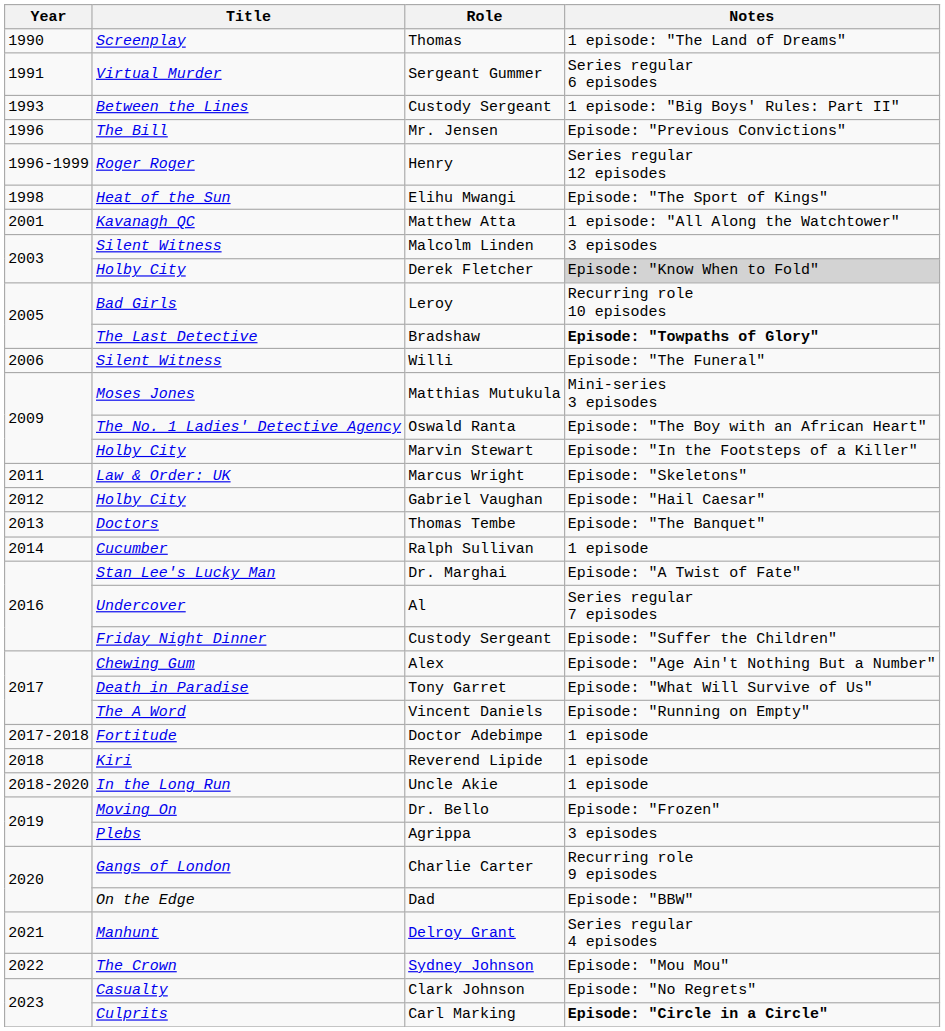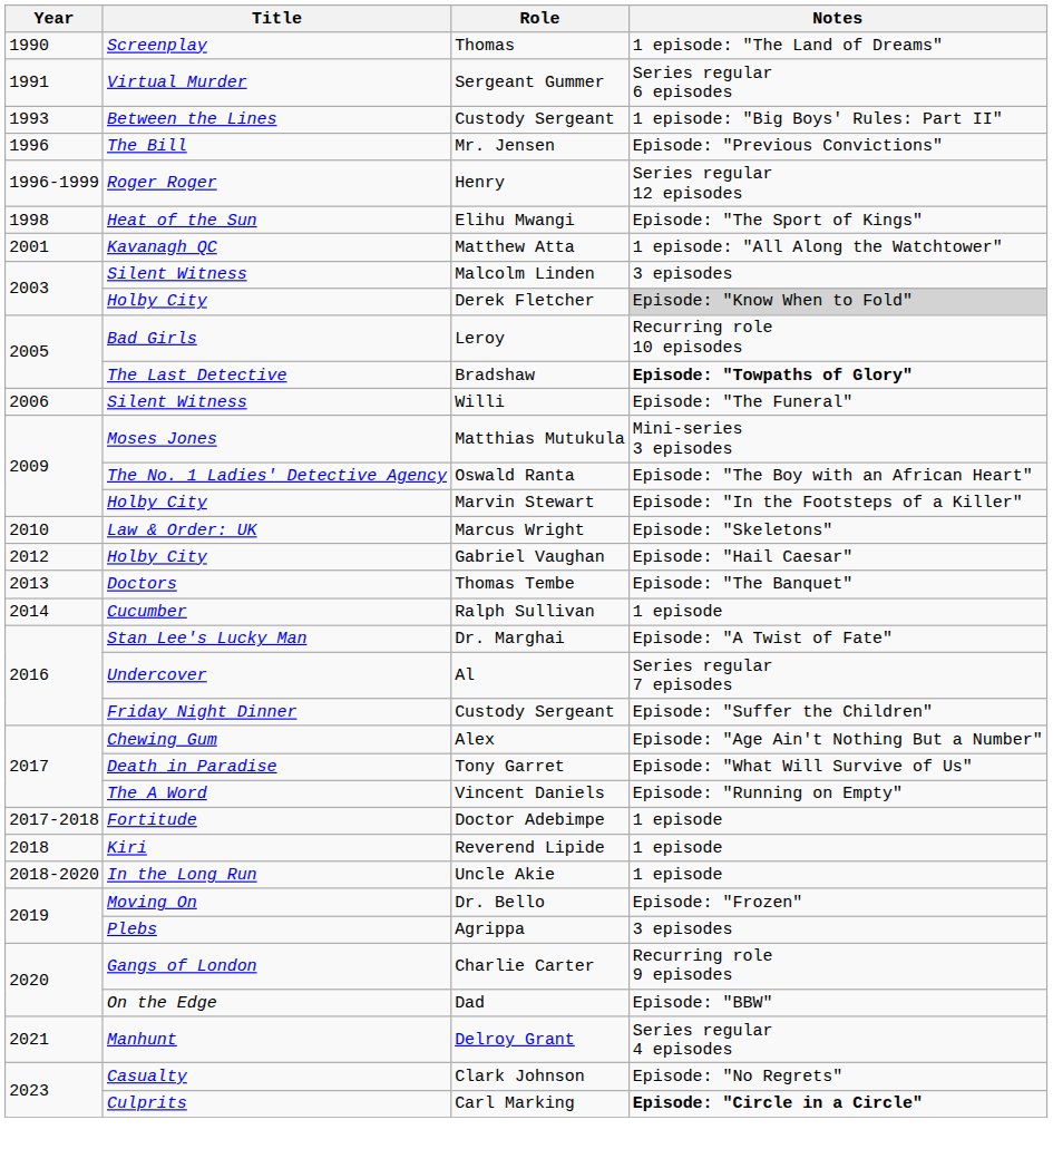 <table class="wikitable sortable">
 <tr>
 <th>Year</th>
 <th>Title</th>
 <th>Role</th>
 <th class="unsortable">Notes</th>
 </tr>
 <tr>
 <td>1990</td>
 <td><em><a href='#'>Screenplay</a></em></td>
 <td>Thomas</td>
 <td>1 episode: "The Land of Dreams"</td>
 </tr>
 <tr>
 <td>1991</td>
 <td><em><a href='#'>Virtual Murder</a></em></td>
 <td>Sergeant Gummer</td>
 <td>Series regular<br>6 episodes</td>
 </tr>
 <tr>
 <td>1993</td>
 <td><em><a href='#'>Between the Lines</a></em></td>
 <td>Custody Sergeant</td>
 <td>1 episode: "Big Boys' Rules: Part II"</td>
 </tr>
 <tr>
 <td>1996</td>
 <td><em><a href='#'>The Bill</a></em></td>
 <td>Mr. Jensen</td>
 <td>Episode: "Previous Convictions"</td>
 </tr>
 <tr>
 <td>1996-1999</td>
 <td><em><a href='#'>Roger Roger</a></em></td>
 <td>Henry</td>
 <td>Series regular<br>12 episodes</td>
 </tr>
 <tr>
 <td>1998</td>
 <td><em><a href='#'>Heat of the Sun</a></em></td>
 <td>Elihu Mwangi</td>
 <td>Episode: "The Sport of Kings"</td>
 </tr>
 <tr>
 <td>2001</td>
 <td><em><a href='#'>Kavanagh QC</a></em></td>
 <td>Matthew Atta</td>
 <td>1 episode: "All Along the Watchtower"</td>
 </tr>
 <tr>
 <td rowspan="2">2003</td>
 <td><em><a href='#'>Silent Witness</a></em></td>
 <td>Malcolm Linden</td>
 <td>3 episodes</td>
 </tr>
 <tr>
 <td><em><a href='#'>Holby City</a></em></td>
 <td>Derek Fletcher</td>
 <td style="background: lightgrey;">Episode: "Know When to Fold"</td>
 </tr>
 <tr>
 <td rowspan="2">2005</td>
 <td><em><a href='#'>Bad Girls</a></em></td>
 <td>Leroy</td>
 <td>Recurring role<br>10 episodes</td>
 </tr>
 <tr>
 <td><em><a href='#'>The Last Detective</a></em></td>
 <td>Bradshaw</td>
 <td><strong>Episode: "Towpaths of Glory"</strong></td>
 </tr>
 <tr>
 <td>2006</td>
 <td><em><a href='#'>Silent Witness</a></em></td>
 <td>Willi</td>
 <td>Episode: "The Funeral"</td>
 </tr>
 <tr>
 <td rowspan="3">2009</td>
 <td><em><a href='#'>Moses Jones</a></em></td>
 <td>Matthias Mutukula</td>
 <td>Mini-series<br>3 episodes</td>
 </tr>
 <tr>
 <td><em><a href='#'>The No. 1 Ladies' Detective Agency</a></em></td>
 <td>Oswald Ranta</td>
 <td>Episode: "The Boy with an African Heart"</td>
 </tr>
 <tr>
 <td><em><a href='#'>Holby City</a></em></td>
 <td>Marvin Stewart</td>
 <td>Episode: "In the Footsteps of a Killer"</td>
 </tr>
 <tr>
-<td>2011</td>
+<td>2010</td>
 <td><em><a href='#'>Law & Order: UK</a></em></td>
 <td>Marcus Wright</td>
 <td>Episode: "Skeletons"</td>
 </tr>
 <tr>
 <td>2012</td>
 <td><em><a href='#'>Holby City</a></em></td>
 <td>Gabriel Vaughan</td>
 <td>Episode: "Hail Caesar"</td>
 </tr>
 <tr>
 <td>2013</td>
 <td><em><a href='#'>Doctors</a></em></td>
 <td>Thomas Tembe</td>
 <td>Episode: "The Banquet"</td>
 </tr>
 <tr>
 <td>2014</td>
 <td><em><a href='#'>Cucumber</a></em></td>
 <td>Ralph Sullivan</td>
 <td>1 episode</td>
 </tr>
 <tr>
 <td rowspan="3">2016</td>
 <td><em><a href='#'>Stan Lee's Lucky Man</a></em></td>
 <td>Dr. Marghai</td>
 <td>Episode: "A Twist of Fate"</td>
 </tr>
 <tr>
 <td><em><a href='#'>Undercover</a></em></td>
 <td>Al</td>
 <td>Series regular<br>7 episodes</td>
 </tr>
 <tr>
 <td><em><a href='#'>Friday Night Dinner</a></em></td>
 <td>Custody Sergeant</td>
 <td>Episode: "Suffer the Children"</td>
 </tr>
 <tr>
 <td rowspan="3">2017</td>
 <td><em><a href='#'>Chewing Gum</a></em></td>
 <td>Alex</td>
 <td>Episode: "Age Ain't Nothing But a Number"</td>
 </tr>
 <tr>
 <td><em><a href='#'>Death in Paradise</a></em></td>
 <td>Tony Garret</td>
 <td>Episode: "What Will Survive of Us"</td>
 </tr>
 <tr>
 <td><em><a href='#'>The A Word</a></em></td>
 <td>Vincent Daniels</td>
 <td>Episode: "Running on Empty"</td>
 </tr>
 <tr>
 <td>2017-2018</td>
 <td><em><a href='#'>Fortitude</a></em></td>
 <td>Doctor Adebimpe</td>
 <td>1 episode</td>
 </tr>
 <tr>
 <td>2018</td>
 <td><em><a href='#'>Kiri</a></em></td>
 <td>Reverend Lipide</td>
 <td>1 episode</td>
 </tr>
 <tr>
 <td>2018-2020</td>
 <td><em><a href='#'>In the Long Run</a></em></td>
 <td>Uncle Akie</td>
 <td>1 episode</td>
 </tr>
 <tr>
 <td rowspan="2">2019</td>
 <td><em><a href='#'>Moving On</a></em></td>
 <td>Dr. Bello</td>
 <td>Episode: "Frozen"</td>
 </tr>
 <tr>
 <td><em><a href='#'>Plebs</a></em></td>
 <td>Agrippa</td>
 <td>3 episodes</td>
 </tr>
 <tr>
 <td rowspan="2">2020</td>
 <td><em><a href='#'>Gangs of London</a></em></td>
 <td>Charlie Carter</td>
 <td>Recurring role<br>9 episodes</td>
 </tr>
 <tr>
 <td><em>On the Edge</em></td>
 <td>Dad</td>
 <td>Episode: "BBW"</td>
 </tr>
 <tr>
 <td>2021</td>
 <td><em><a href='#'>Manhunt</a></em></td>
 <td><a href='#'>Delroy Grant</a></td>
 <td>Series regular<br>4 episodes</td>
 </tr>
 <tr>
-<td>2022</td>
-<td><em><a href='#'>The Crown</a></em></td>
-<td><a href='#'>Sydney Johnson</a></td>
-<td>Episode: "Mou Mou"</td>
-</tr>
-<tr>
 <td rowspan="2">2023</td>
 <td><em><a href='#'>Casualty</a></em></td>
 <td>Clark Johnson</td>
 <td>Episode: "No Regrets"</td>
 </tr>
 <tr>
 <td><em><a href='#'>Culprits</a></em></td>
 <td>Carl Marking</td>
 <td><strong>Episode: "Circle in a Circle"</strong></td>
 </tr>
 </table>
